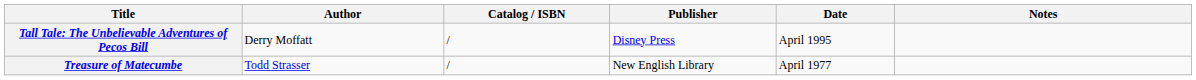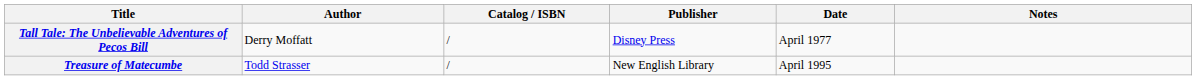 <table class="wikitable sortable" style="width:100%;">
 <tr>
 <th width=20%>Title</th>
 <th width=17%>Author</th>
 <th width=14%>Catalog / ISBN</th>
 <th width=14%>Publisher</th>
 <th width=10%>Date</th>
 <th width=25%>Notes</th>
 </tr>
 <tr>
 <th><em><a href='#'>Tall Tale: The Unbelievable Adventures of Pecos Bill</a></em></th>
 <td>Derry Moffatt</td>
 <td> / </td>
 <td><a href='#'>Disney Press</a></td>
-<td>April 1995</td>
+<td>April 1977</td>
 <td></td>
 </tr>
 <tr>
 <th><em><a href='#'>Treasure of Matecumbe</a></em></th>
 <td><a href='#'>Todd Strasser</a></td>
 <td> / </td>
 <td>New English Library</td>
-<td>April 1977</td>
+<td>April 1995</td>
 <td></td>
 </tr>
 </table>
